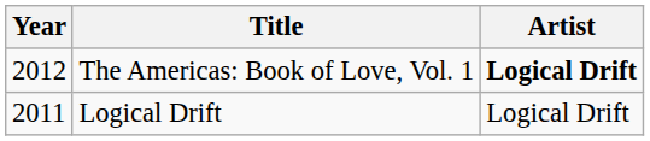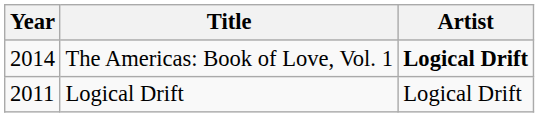 <table class="wikitable">
 <tr>
 <th>Year</th>
 <th>Title</th>
 <th>Artist</th>
 </tr>
 <tr>
-<td>2012</td>
+<td>2014</td>
 <td>The Americas: Book of Love, Vol. 1</td>
 <td><strong>Logical Drift</strong></td>
 </tr>
 <tr>
 <td>2011</td>
 <td>Logical Drift</td>
 <td>Logical Drift</td>
 </tr>
 </table>
